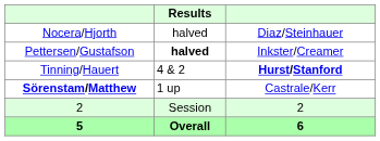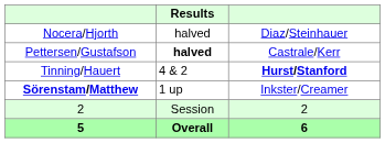 <table border="1" cellpadding="3" style="border-collapse:collapse; text-align:center;">
 <tr style="background:#dfd;">
 <th style="width:12em;"></th>
 <th style="width:5.5em;">Results</th>
 <th style="width:12em;"></th>
 </tr>
 <tr>
 <td><a href='#'>Nocera</a>/<a href='#'>Hjorth</a></td>
 <td>halved</td>
 <td><a href='#'>Diaz</a>/<a href='#'>Steinhauer</a></td>
 </tr>
 <tr>
 <td><a href='#'>Pettersen</a>/<a href='#'>Gustafson</a></td>
 <td><strong>halved</strong></td>
-<td><a href='#'>Inkster</a>/<a href='#'>Creamer</a></td>
+<td><a href='#'>Castrale</a>/<a href='#'>Kerr</a></td>
 </tr>
 <tr>
 <td><a href='#'>Tinning</a>/<a href='#'>Hauert</a></td>
 <td align=left> 4 & 2</td>
 <td><strong><a href='#'>Hurst</a>/<a href='#'>Stanford</a></strong></td>
 </tr>
 <tr>
 <td><strong><a href='#'>Sörenstam</a>/<a href='#'>Matthew</a></strong></td>
 <td align=left> 1 up</td>
-<td><a href='#'>Castrale</a>/<a href='#'>Kerr</a></td>
+<td><a href='#'>Inkster</a>/<a href='#'>Creamer</a></td>
 </tr>
 <tr style="background:#dfd;">
 <td>2</td>
 <td>Session</td>
 <td>2</td>
 </tr>
 <tr style="background:#afa;">
 <th>5</th>
 <th>Overall</th>
 <th>6</th>
 </tr>
 </table>
